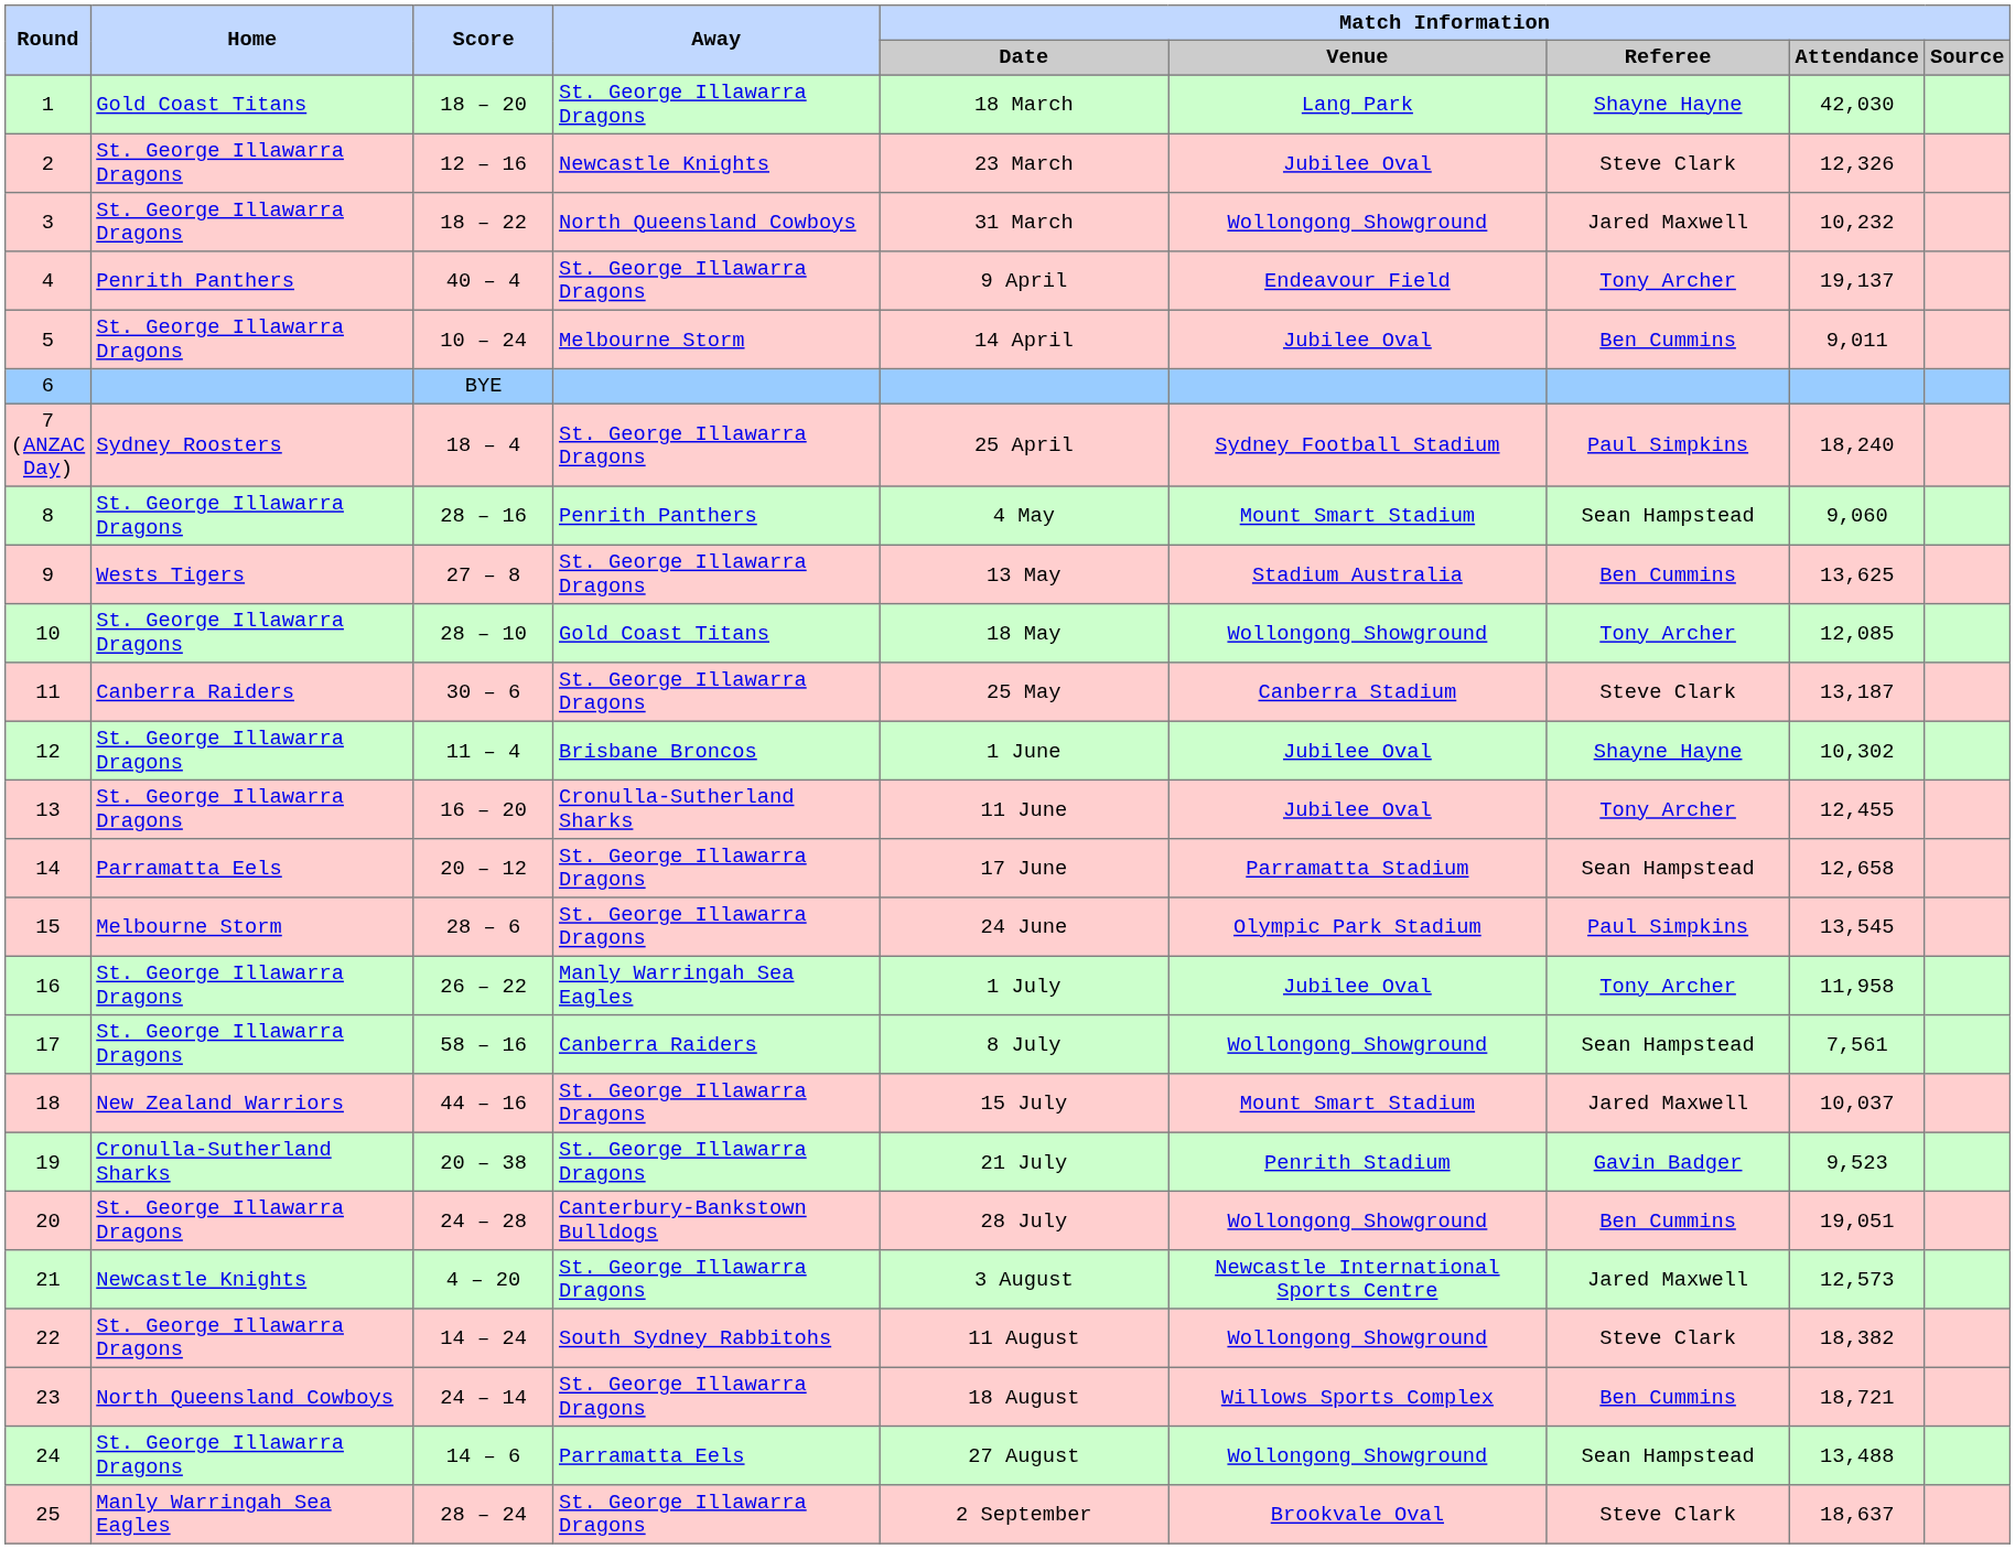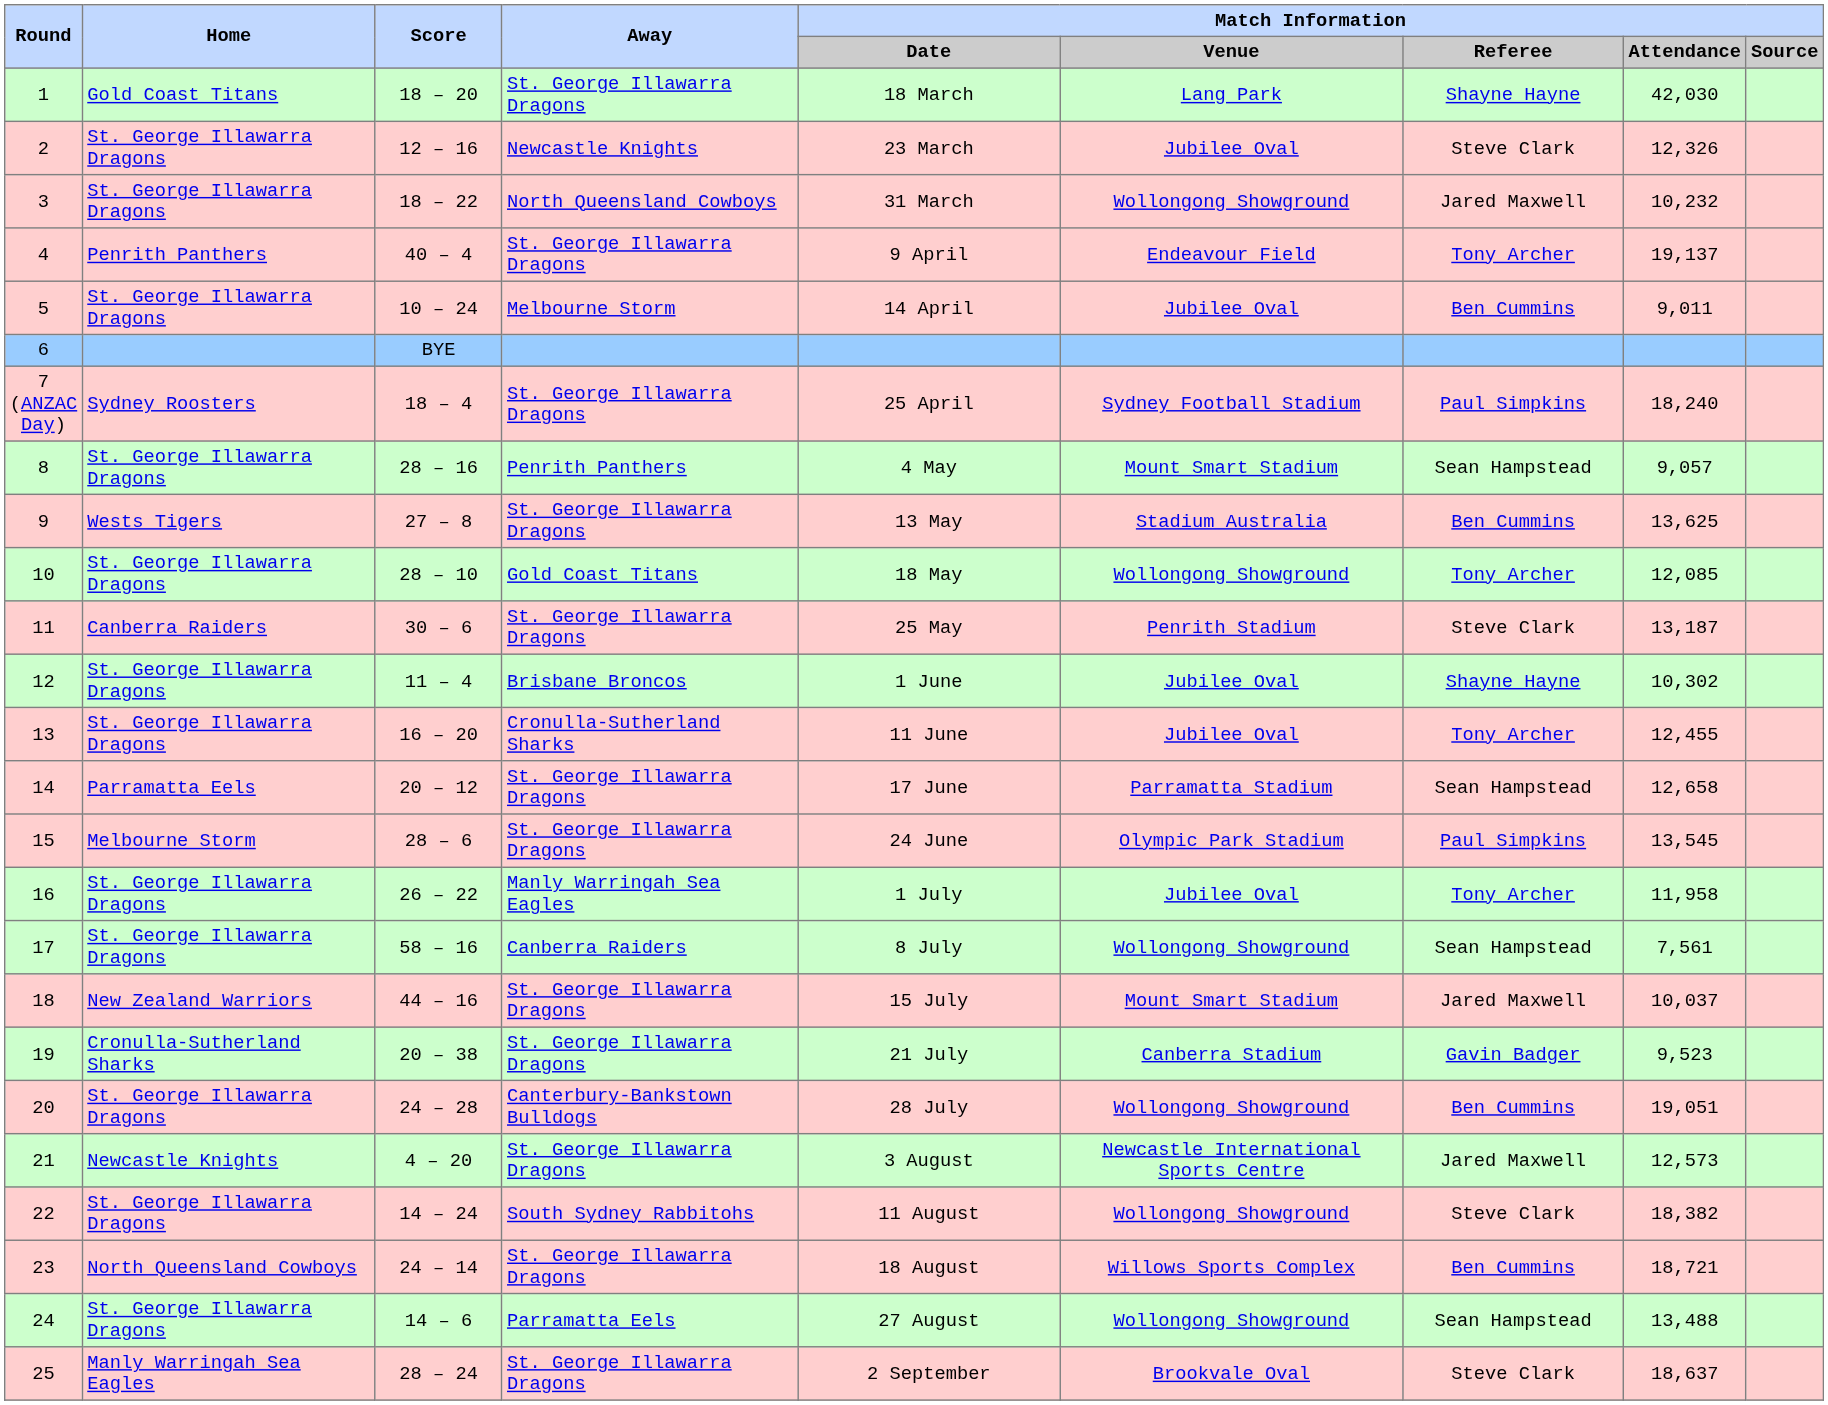 <table border="1" cellpadding="3" cellspacing="0" width="100%" style="border-collapse:collapse; text-align:center;">
 <tr bgcolor=#C1D8FF>
 <th rowspan="2" width="1%">Round</th>
 <th rowspan="2" width="19%">Home</th>
 <th rowspan="2" width="8%">Score</th>
 <th rowspan="2" width="19%">Away</th>
 <th colspan="6">Match Information</th>
 </tr>
 <tr bgcolor="#CCCCCC">
 <th width="17%">Date</th>
 <th width="22%">Venue</th>
 <th width="50%">Referee</th>
 <th width="7%">Attendance</th>
 <td><strong>Source</strong></td>
 </tr>
 <tr style="text-align:center; background:#cfc;">
 <td>1</td>
 <td align="left"> <a href='#'>Gold Coast Titans</a></td>
 <td>18 – 20</td>
 <td align="left"> <a href='#'>St. George Illawarra Dragons</a></td>
 <td>18 March</td>
 <td><a href='#'>Lang Park</a></td>
 <td><a href='#'>Shayne Hayne</a></td>
 <td>42,030</td>
 <td></td>
 </tr>
 <tr style="text-align:center; background:#FFCFCF;">
 <td>2</td>
 <td align="left"> <a href='#'>St. George Illawarra Dragons</a></td>
 <td>12 – 16</td>
 <td align="left"> <a href='#'>Newcastle Knights</a></td>
 <td>23 March</td>
 <td><a href='#'>Jubilee Oval</a></td>
 <td>Steve Clark</td>
 <td>12,326</td>
 <td></td>
 </tr>
 <tr style="text-align:center; background:#FFCFCF;">
 <td>3</td>
 <td align="left"> <a href='#'>St. George Illawarra Dragons</a></td>
 <td>18 – 22</td>
 <td align="left"> <a href='#'>North Queensland Cowboys</a></td>
 <td>31 March</td>
 <td><a href='#'>Wollongong Showground</a></td>
 <td>Jared Maxwell</td>
 <td>10,232</td>
 <td></td>
 </tr>
 <tr style="text-align:center; background:#FFCFCF;">
 <td>4</td>
 <td align="left"> <a href='#'>Penrith Panthers</a></td>
 <td>40 – 4</td>
 <td align="left"> <a href='#'>St. George Illawarra Dragons</a></td>
 <td>9 April</td>
 <td><a href='#'>Endeavour Field</a></td>
 <td><a href='#'>Tony Archer</a></td>
 <td>19,137</td>
 <td></td>
 </tr>
 <tr style="text-align:center; background:#FFCFCF;">
 <td>5</td>
 <td align="left"> <a href='#'>St. George Illawarra Dragons</a></td>
 <td>10 – 24</td>
 <td align="left"> <a href='#'>Melbourne Storm</a></td>
 <td>14 April</td>
 <td><a href='#'>Jubilee Oval</a></td>
 <td><a href='#'>Ben Cummins</a></td>
 <td>9,011</td>
 <td></td>
 </tr>
 <tr style="text-align:center; background:#99ccff;">
 <td>6</td>
 <td align="left"></td>
 <td>BYE</td>
 <td align="left"></td>
 <td></td>
 <td></td>
 <td></td>
 <td></td>
 <td></td>
 </tr>
 <tr style="text-align:center; background:#FFCFCF;">
 <td>7 (<a href='#'>ANZAC Day</a>)</td>
 <td align="left"> <a href='#'>Sydney Roosters</a></td>
 <td>18 – 4</td>
 <td align="left"> <a href='#'>St. George Illawarra Dragons</a></td>
 <td>25 April</td>
 <td><a href='#'>Sydney Football Stadium</a></td>
 <td><a href='#'>Paul Simpkins</a></td>
 <td>18,240</td>
 <td></td>
 </tr>
 <tr style="text-align:center; background:#cfc;">
 <td>8</td>
 <td align="left"> <a href='#'>St. George Illawarra Dragons</a></td>
 <td>28 – 16</td>
 <td align="left"> <a href='#'>Penrith Panthers</a></td>
 <td>4 May</td>
 <td><a href='#'>Mount Smart Stadium</a></td>
 <td>Sean Hampstead</td>
-<td>9,060</td>
+<td>9,057</td>
 <td></td>
 </tr>
 <tr style="text-align:center; background:#FFCFCF;">
 <td>9</td>
 <td align="left"> <a href='#'>Wests Tigers</a></td>
 <td>27 – 8</td>
 <td align="left"> <a href='#'>St. George Illawarra Dragons</a></td>
 <td>13 May</td>
 <td><a href='#'>Stadium Australia</a></td>
 <td><a href='#'>Ben Cummins</a></td>
 <td>13,625</td>
 <td></td>
 </tr>
 <tr style="text-align:center; background:#cfc;">
 <td>10</td>
 <td align="left"> <a href='#'>St. George Illawarra Dragons</a></td>
 <td>28 – 10</td>
 <td align="left"> <a href='#'>Gold Coast Titans</a></td>
 <td>18 May</td>
 <td><a href='#'>Wollongong Showground</a></td>
 <td><a href='#'>Tony Archer</a></td>
 <td>12,085</td>
 <td></td>
 </tr>
 <tr style="text-align:center; background:#FFCFCF;">
 <td>11</td>
 <td align="left"> <a href='#'>Canberra Raiders</a></td>
 <td>30 – 6</td>
 <td align="left"> <a href='#'>St. George Illawarra Dragons</a></td>
 <td>25 May</td>
-<td><a href='#'>Canberra Stadium</a></td>
+<td><a href='#'>Penrith Stadium</a></td>
 <td>Steve Clark</td>
 <td>13,187</td>
 <td></td>
 </tr>
 <tr style="text-align:center; background:#cfc;">
 <td>12</td>
 <td align="left"> <a href='#'>St. George Illawarra Dragons</a></td>
 <td>11 – 4</td>
 <td align="left"> <a href='#'>Brisbane Broncos</a></td>
 <td>1 June</td>
 <td><a href='#'>Jubilee Oval</a></td>
 <td><a href='#'>Shayne Hayne</a></td>
 <td>10,302</td>
 <td></td>
 </tr>
 <tr style="text-align:center; background:#FFCFCF;">
 <td>13</td>
 <td align="left"> <a href='#'>St. George Illawarra Dragons</a></td>
 <td>16 – 20</td>
 <td align="left"> <a href='#'>Cronulla-Sutherland Sharks</a></td>
 <td>11 June</td>
 <td><a href='#'>Jubilee Oval</a></td>
 <td><a href='#'>Tony Archer</a></td>
 <td>12,455</td>
 <td></td>
 </tr>
 <tr style="text-align:center; background:#FFCFCF;">
 <td>14</td>
 <td align="left"> <a href='#'>Parramatta Eels</a></td>
 <td>20 – 12</td>
 <td align="left"> <a href='#'>St. George Illawarra Dragons</a></td>
 <td>17 June</td>
 <td><a href='#'>Parramatta Stadium</a></td>
 <td>Sean Hampstead</td>
 <td>12,658</td>
 <td></td>
 </tr>
 <tr style="text-align:center; background:#FFCFCF;">
 <td>15</td>
 <td align="left"> <a href='#'>Melbourne Storm</a></td>
 <td>28 – 6</td>
 <td align="left"> <a href='#'>St. George Illawarra Dragons</a></td>
 <td>24 June</td>
 <td><a href='#'>Olympic Park Stadium</a></td>
 <td><a href='#'>Paul Simpkins</a></td>
 <td>13,545</td>
 <td></td>
 </tr>
 <tr style="text-align:center; background:#cfc;">
 <td>16</td>
 <td align="left"> <a href='#'>St. George Illawarra Dragons</a></td>
 <td>26 – 22</td>
 <td align="left"> <a href='#'>Manly Warringah Sea Eagles</a></td>
 <td>1 July</td>
 <td><a href='#'>Jubilee Oval</a></td>
 <td><a href='#'>Tony Archer</a></td>
 <td>11,958</td>
 <td></td>
 </tr>
 <tr style="text-align:center; background:#cfc;">
 <td>17</td>
 <td align="left"> <a href='#'>St. George Illawarra Dragons</a></td>
 <td>58 – 16</td>
 <td align="left"> <a href='#'>Canberra Raiders</a></td>
 <td>8 July</td>
 <td><a href='#'>Wollongong Showground</a></td>
 <td>Sean Hampstead</td>
 <td>7,561</td>
 <td></td>
 </tr>
 <tr style="text-align:center; background:#FFCFCF;">
 <td>18</td>
 <td align="left"> <a href='#'>New Zealand Warriors</a></td>
 <td>44 – 16</td>
 <td align="left"> <a href='#'>St. George Illawarra Dragons</a></td>
 <td>15 July</td>
 <td><a href='#'>Mount Smart Stadium</a></td>
 <td>Jared Maxwell</td>
 <td>10,037</td>
 <td></td>
 </tr>
 <tr style="text-align:center; background:#cfc;">
 <td>19</td>
 <td align="left"> <a href='#'>Cronulla-Sutherland Sharks</a></td>
 <td>20 – 38</td>
 <td align="left"> <a href='#'>St. George Illawarra Dragons</a></td>
 <td>21 July</td>
-<td><a href='#'>Penrith Stadium</a></td>
+<td><a href='#'>Canberra Stadium</a></td>
 <td><a href='#'>Gavin Badger</a></td>
 <td>9,523</td>
 <td></td>
 </tr>
 <tr style="text-align:center; background:#FFCFCF;">
 <td>20</td>
 <td align="left"> <a href='#'>St. George Illawarra Dragons</a></td>
 <td>24 – 28</td>
 <td align="left"> <a href='#'>Canterbury-Bankstown Bulldogs</a></td>
 <td>28 July</td>
 <td><a href='#'>Wollongong Showground</a></td>
 <td><a href='#'>Ben Cummins</a></td>
 <td>19,051</td>
 <td></td>
 </tr>
 <tr style="text-align:center; background:#cfc;">
 <td>21</td>
 <td align="left"> <a href='#'>Newcastle Knights</a></td>
 <td>4 – 20</td>
 <td align="left"> <a href='#'>St. George Illawarra Dragons</a></td>
 <td>3 August</td>
 <td><a href='#'>Newcastle International Sports Centre</a></td>
 <td>Jared Maxwell</td>
 <td>12,573</td>
 <td></td>
 </tr>
 <tr style="text-align:center; background:#FFCFCF;">
 <td>22</td>
 <td align="left"> <a href='#'>St. George Illawarra Dragons</a></td>
 <td>14 – 24</td>
 <td align="left"> <a href='#'>South Sydney Rabbitohs</a></td>
 <td>11 August</td>
 <td><a href='#'>Wollongong Showground</a></td>
 <td>Steve Clark</td>
 <td>18,382</td>
 <td></td>
 </tr>
 <tr style="text-align:center; background:#FFCFCF;">
 <td>23</td>
 <td align="left"> <a href='#'>North Queensland Cowboys</a></td>
 <td>24 – 14</td>
 <td align="left"> <a href='#'>St. George Illawarra Dragons</a></td>
 <td>18 August</td>
 <td><a href='#'>Willows Sports Complex</a></td>
 <td><a href='#'>Ben Cummins</a></td>
 <td>18,721</td>
 <td></td>
 </tr>
 <tr style="text-align:center; background:#cfc;">
 <td>24</td>
 <td align="left"> <a href='#'>St. George Illawarra Dragons</a></td>
 <td>14 – 6</td>
 <td align="left"> <a href='#'>Parramatta Eels</a></td>
 <td>27 August</td>
 <td><a href='#'>Wollongong Showground</a></td>
 <td>Sean Hampstead</td>
 <td>13,488</td>
 <td></td>
 </tr>
 <tr style="text-align:center; background:#FFCFCF;">
 <td>25</td>
 <td align="left"> <a href='#'>Manly Warringah Sea Eagles</a></td>
 <td>28 – 24</td>
 <td align="left"> <a href='#'>St. George Illawarra Dragons</a></td>
 <td>2 September</td>
 <td><a href='#'>Brookvale Oval</a></td>
 <td>Steve Clark</td>
 <td>18,637</td>
 <td></td>
 </tr>
 </table>
